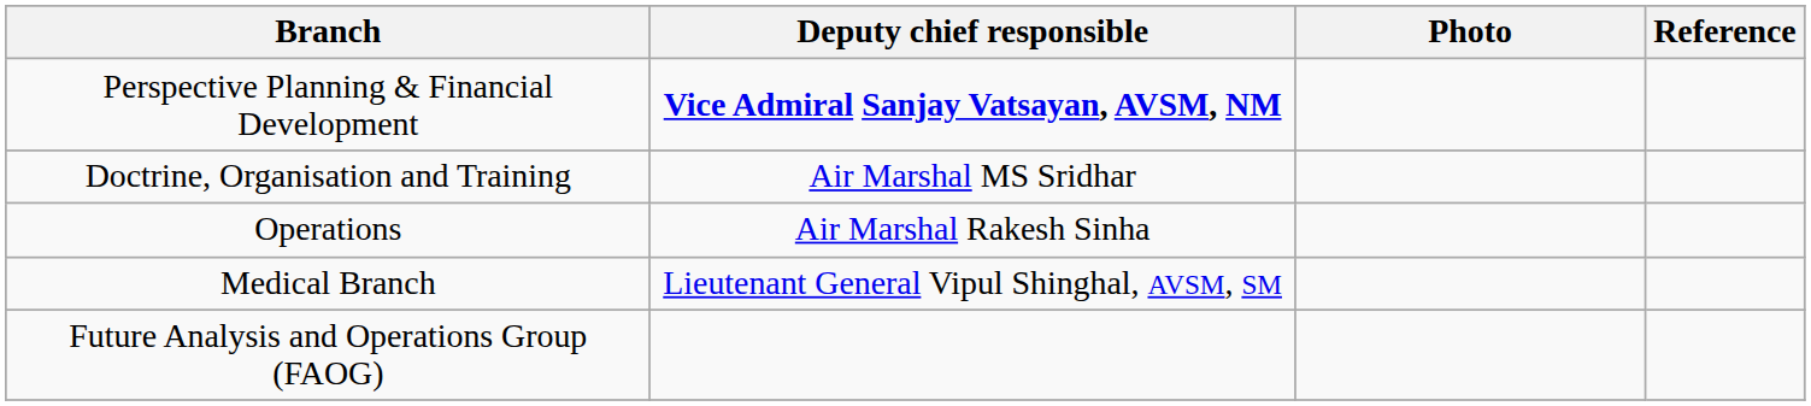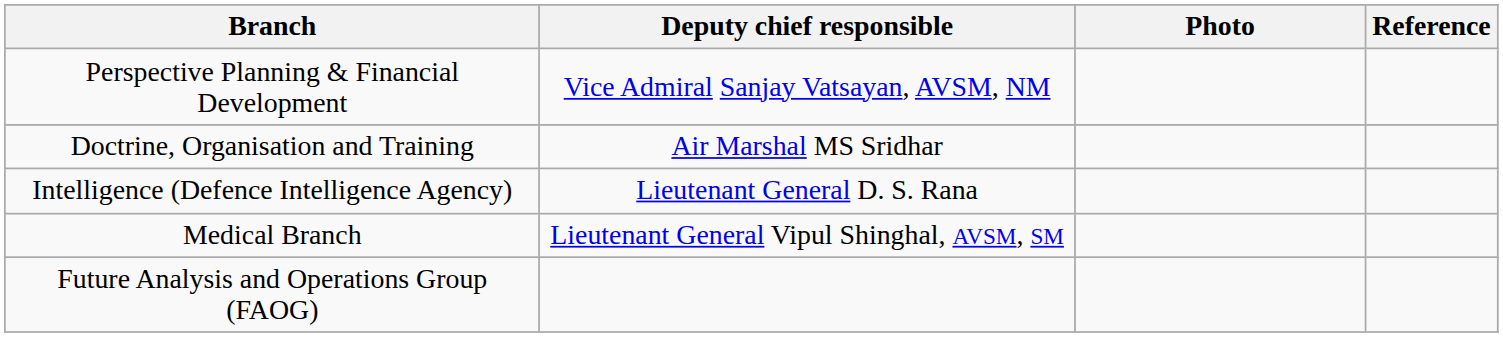 <table class="wikitable" style="text-align:center">
 <tr>
 <th scope="col" style="width: 300px;">Branch</th>
 <th scope="col" style="width: 300px;">Deputy chief responsible</th>
 <th scope="col" style="width: 160px;">Photo</th>
 <th scope="col" style="width: 20px;">Reference</th>
 </tr>
 <tr>
 <td>Perspective Planning & Financial Development</td>
-<td><strong><a href='#'>Vice Admiral</a> <a href='#'>Sanjay Vatsayan</a>, <a href='#'>AVSM</a>, <a href='#'>NM</a></strong></td>
+<td><a href='#'>Vice Admiral</a> <a href='#'>Sanjay Vatsayan</a>, <a href='#'>AVSM</a>, <a href='#'>NM</a></td>
 <td></td>
 <td></td>
 </tr>
 <tr>
 <td>Doctrine, Organisation and Training</td>
 <td><a href='#'>Air Marshal</a> MS Sridhar</td>
 <td></td>
 <td></td>
 </tr>
 <tr>
-<td>Operations</td>
-<td><a href='#'>Air Marshal</a> Rakesh Sinha </td>
+<td>Intelligence (Defence Intelligence Agency)</td>
+<td><a href='#'>Lieutenant General</a> D. S. Rana </td>
 <td></td>
 <td></td>
 </tr>
 <tr>
 <td>Medical Branch</td>
 <td><a href='#'>Lieutenant General</a> Vipul Shinghal, <a href='#'><small>AVSM</small></a>, <a href='#'><small>SM</small></a></td>
 <td></td>
 <td></td>
 </tr>
 <tr>
 <td>Future Analysis and Operations Group (FAOG)</td>
 <td></td>
 <td></td>
 <td></td>
 </tr>
 </table>
